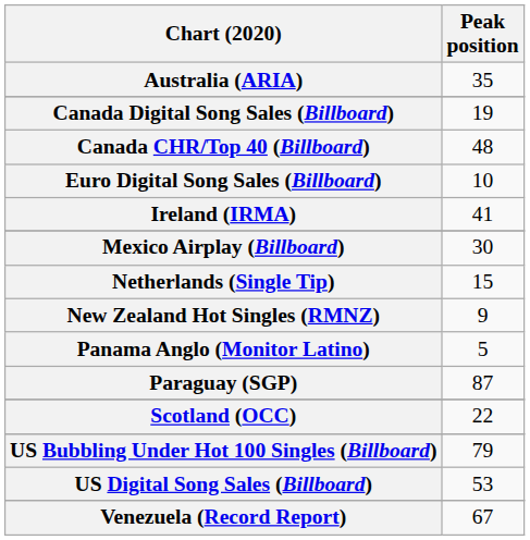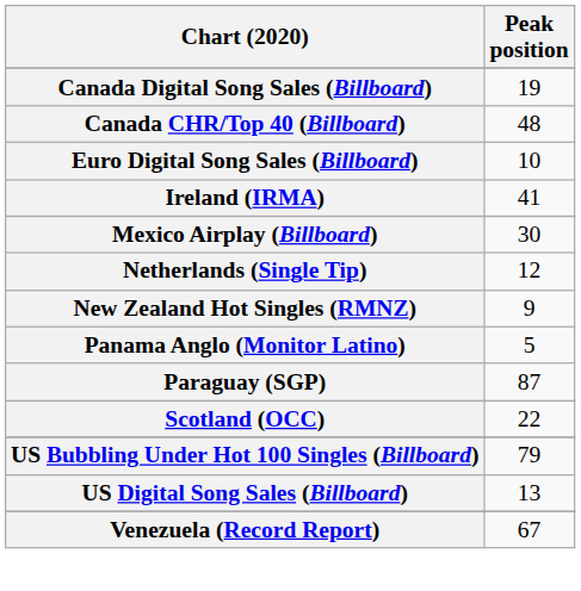 <table class="wikitable sortable plainrowheaders" style="text-align:center">
 <tr>
 <th scope="col">Chart (2020)</th>
 <th scope="col">Peak<br>position</th>
-</tr>
-<tr>
-<th scope="row">Australia (<a href='#'>ARIA</a>)</th>
-<td>35</td>
 </tr>
 <tr>
 </tr>
 <tr>
 </tr>
 <tr>
 <th scope="row">Canada Digital Song Sales (<em><a href='#'>Billboard</a></em>)</th>
 <td>19</td>
 </tr>
 <tr>
 <th scope="row">Canada <a href='#'>CHR/Top 40</a> (<em><a href='#'>Billboard</a></em>)</th>
 <td>48</td>
 </tr>
 <tr>
 <th scope="row">Euro Digital Song Sales (<em><a href='#'>Billboard</a></em>)</th>
 <td>10</td>
 </tr>
 <tr>
 <th scope="row">Ireland (<a href='#'>IRMA</a>)</th>
 <td>41</td>
 </tr>
 <tr>
 </tr>
 <tr>
 <th scope="row">Mexico Airplay (<em><a href='#'>Billboard</a></em>)</th>
 <td>30</td>
 </tr>
 <tr>
 <th scope="row">Netherlands (<a href='#'>Single Tip</a>)</th>
-<td>15</td>
+<td>12</td>
 </tr>
 <tr>
 <th scope="row">New Zealand Hot Singles (<a href='#'>RMNZ</a>)</th>
 <td>9</td>
 </tr>
 <tr>
 <th scope="row">Panama Anglo (<a href='#'>Monitor Latino</a>)</th>
 <td>5</td>
 </tr>
 <tr>
 <th scope="row">Paraguay (SGP)</th>
 <td>87</td>
 </tr>
 <tr>
 </tr>
 <tr>
 <th scope="row"><a href='#'>Scotland</a> (<a href='#'>OCC</a>)</th>
 <td>22</td>
 </tr>
 <tr>
 </tr>
 <tr>
 <th scope="row">US <a href='#'>Bubbling Under Hot 100 Singles</a> (<em><a href='#'>Billboard</a></em>)</th>
 <td>79</td>
 </tr>
 <tr>
 <th scope="row">US <a href='#'>Digital Song Sales</a> (<em><a href='#'>Billboard</a></em>)</th>
-<td>53</td>
+<td>13</td>
 </tr>
 <tr>
 </tr>
 <tr>
 <th scope="row">Venezuela (<a href='#'>Record Report</a>)</th>
 <td>67</td>
 </tr>
 </table>
